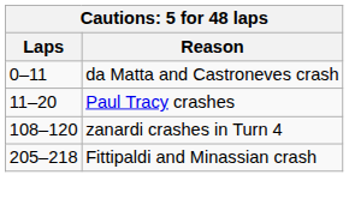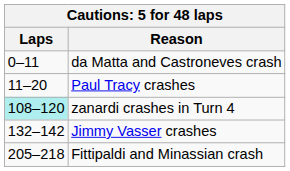 <table class="wikitable">
 <tr>
 <th colspan=2>Cautions: 5 for 48 laps</th>
 </tr>
 <tr>
 <th>Laps</th>
 <th>Reason</th>
 </tr>
 <tr>
 <td>0–11</td>
 <td>da Matta and Castroneves crash</td>
 </tr>
 <tr>
 <td>11–20</td>
 <td><a href='#'>Paul Tracy</a> crashes</td>
 </tr>
 <tr>
-<td>108–120</td>
+<td style="background: paleturquoise;">108–120</td>
 <td>zanardi crashes in Turn 4</td>
+</tr>
+<tr>
+<td>132–142</td>
+<td><a href='#'>Jimmy Vasser</a> crashes</td>
 </tr>
 <tr>
 <td>205–218</td>
 <td>Fittipaldi and Minassian crash</td>
 </tr>
 </table>
